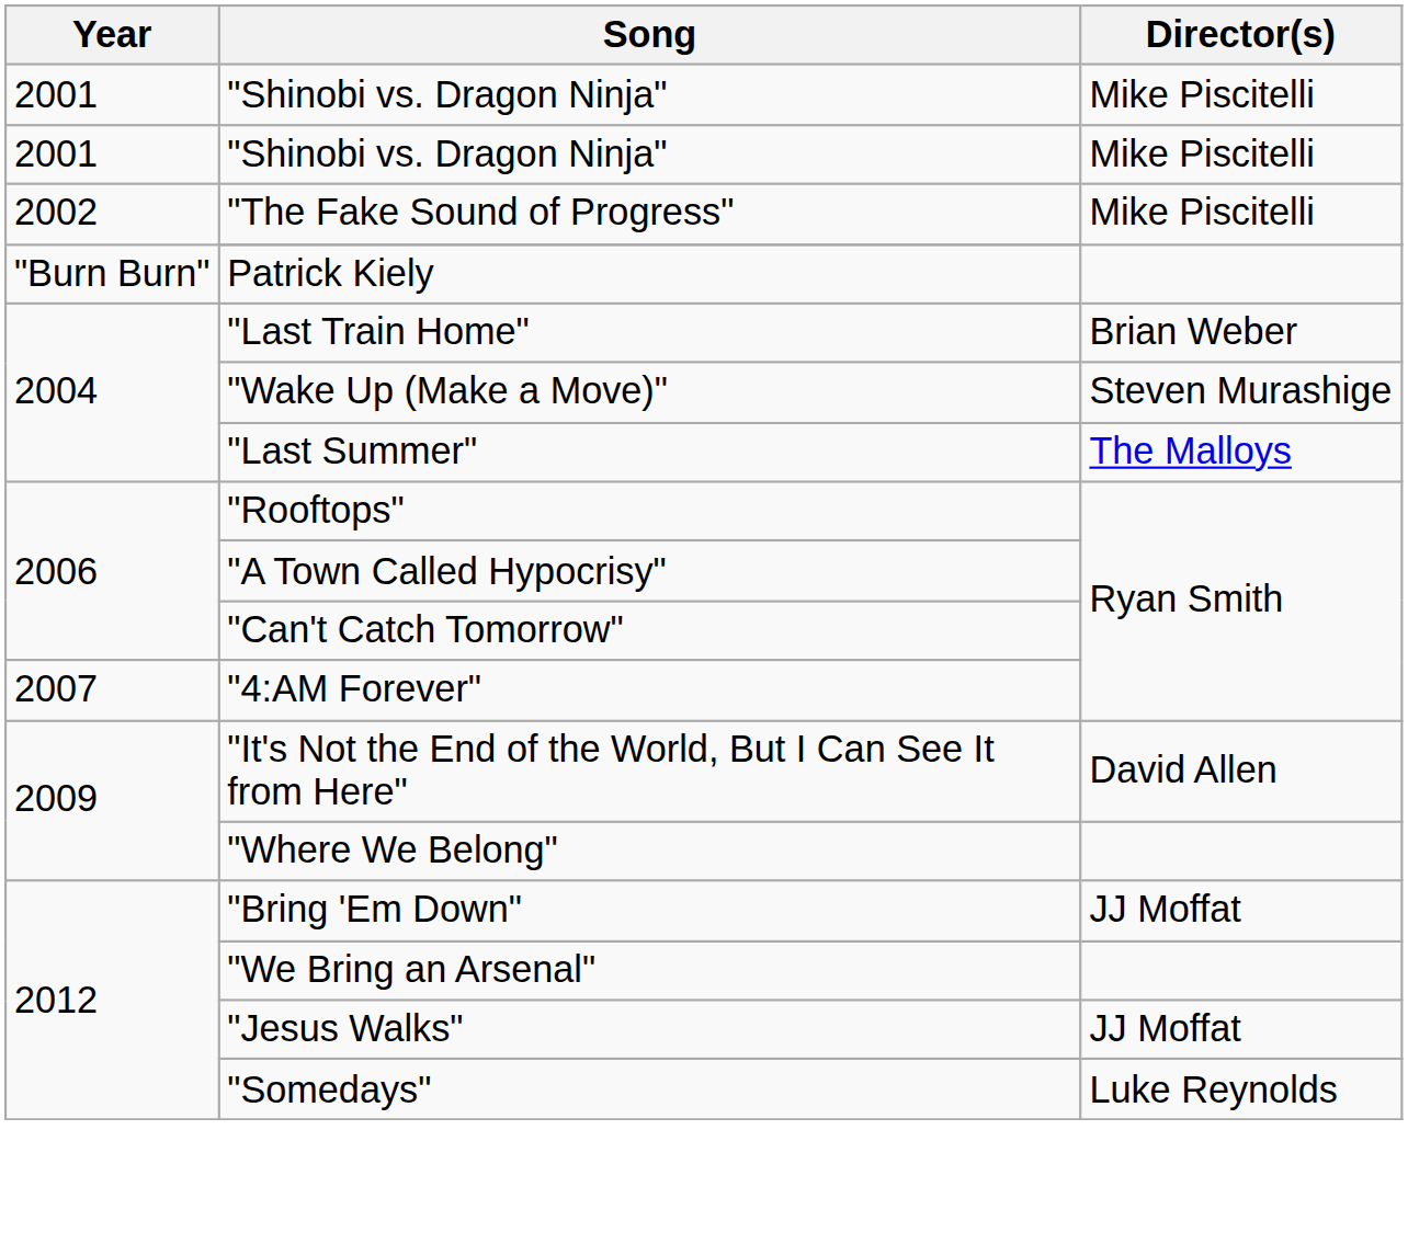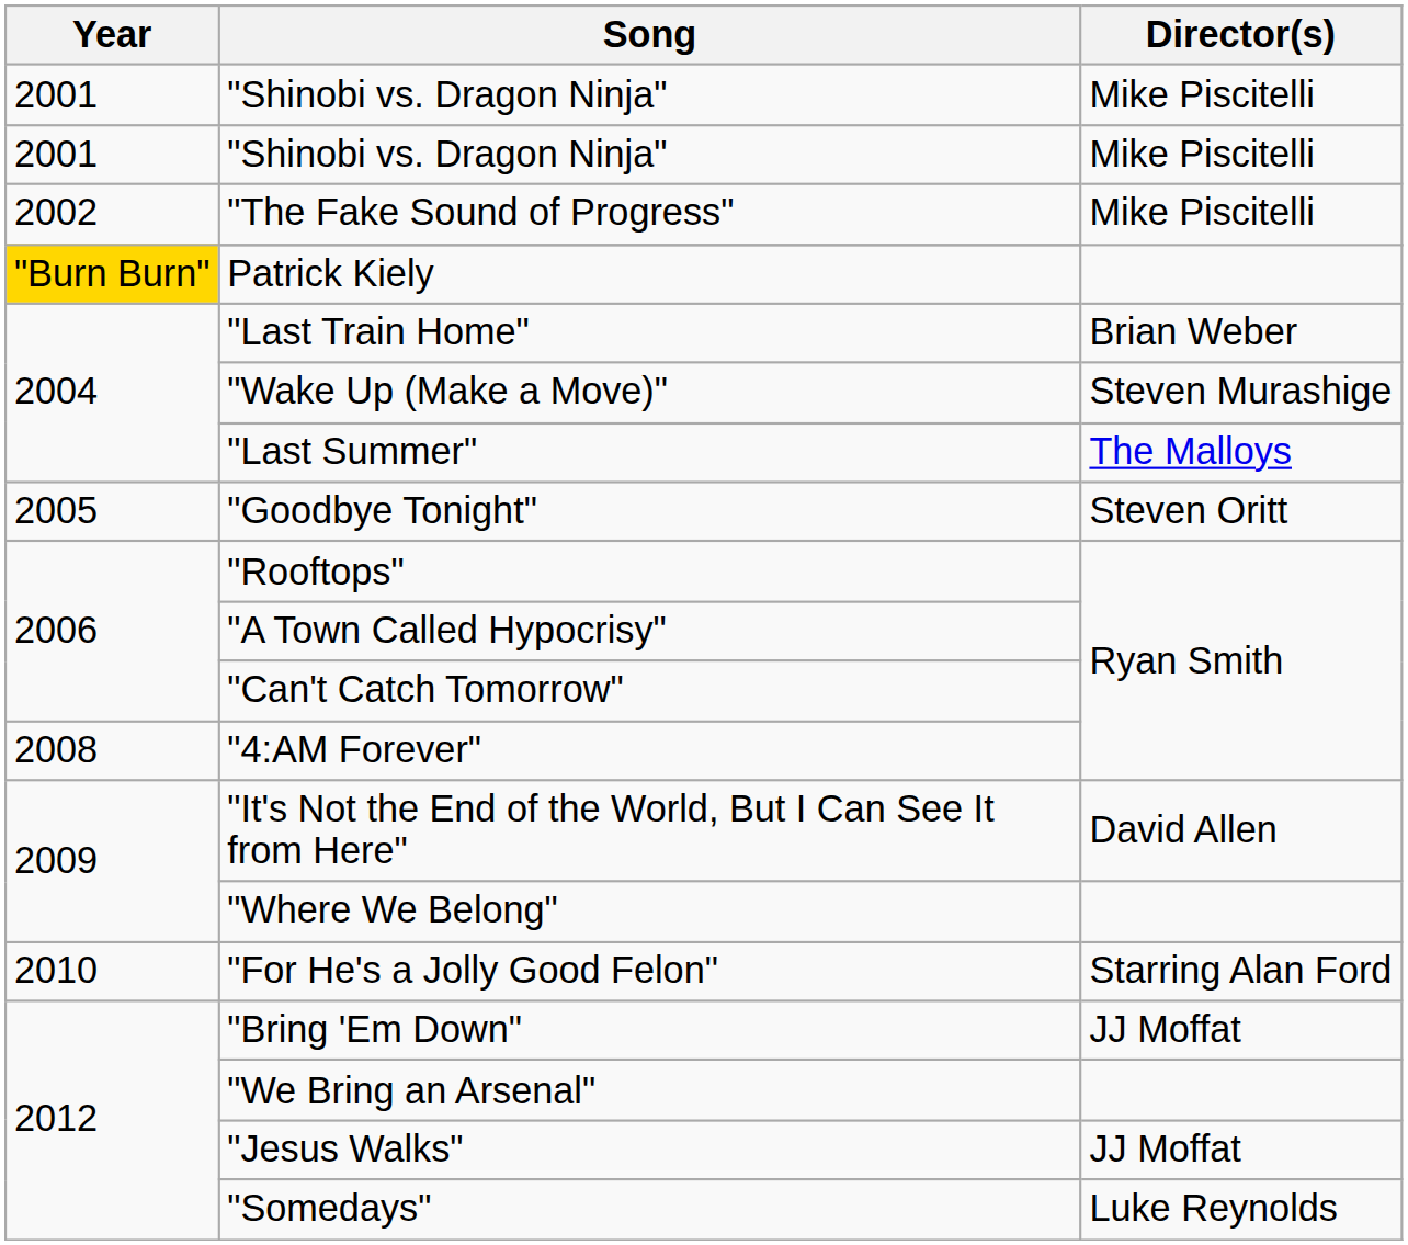 <table class="wikitable">
 <tr>
 <th>Year</th>
 <th style="width:360px;">Song</th>
 <th>Director(s)</th>
 </tr>
 <tr>
 <td rowspan="1">2001</td>
 <td>"Shinobi vs. Dragon Ninja" </td>
 <td>Mike Piscitelli</td>
 </tr>
 <tr>
 <td rowspan="1">2001</td>
 <td>"Shinobi vs. Dragon Ninja" </td>
 <td>Mike Piscitelli</td>
 </tr>
 <tr>
 <td rowspan="2">2002</td>
 <td>"The Fake Sound of Progress"</td>
 <td>Mike Piscitelli</td>
 </tr>
 <tr>
 </tr>
 <tr rowspan="4"|2003>
-<td>"Burn Burn"</td>
+<td style="background: gold;">"Burn Burn"</td>
 <td>Patrick Kiely</td>
 </tr>
 <tr>
 <td rowspan="3">2004</td>
 <td>"Last Train Home"</td>
 <td>Brian Weber</td>
 </tr>
 <tr>
 <td>"Wake Up (Make a Move)"</td>
 <td>Steven Murashige</td>
 </tr>
 <tr>
 <td>"Last Summer"</td>
 <td><a href='#'>The Malloys</a></td>
 </tr>
 <tr>
+<td>2005</td>
+<td>"Goodbye Tonight"</td>
+<td>Steven Oritt</td>
+</tr>
+<tr>
 <td rowspan="3">2006</td>
 <td>"Rooftops"</td>
 <td rowspan="4">Ryan Smith</td>
 </tr>
 <tr>
 <td>"A Town Called Hypocrisy"</td>
 </tr>
 <tr>
 <td>"Can't Catch Tomorrow"</td>
 </tr>
 <tr>
-<td>2007</td>
+<td>2008</td>
 <td>"4:AM Forever"</td>
 </tr>
 <tr>
 <td rowspan="2">2009</td>
 <td>"It's Not the End of the World, But I Can See It from Here"</td>
 <td>David Allen </td>
 </tr>
 <tr>
 <td>"Where We Belong"</td>
 <td></td>
+</tr>
+<tr>
+<td>2010</td>
+<td>"For He's a Jolly Good Felon"</td>
+<td>Starring Alan Ford</td>
 </tr>
 <tr>
 <td rowspan="4">2012</td>
 <td>"Bring 'Em Down"</td>
 <td>JJ Moffat</td>
 </tr>
 <tr>
 <td>"We Bring an Arsenal"</td>
 <td></td>
 </tr>
 <tr>
 <td>"Jesus Walks"</td>
 <td>JJ Moffat</td>
 </tr>
 <tr>
 <td>"Somedays" </td>
 <td>Luke Reynolds</td>
 </tr>
 <tr>
 </tr>
 </table>
